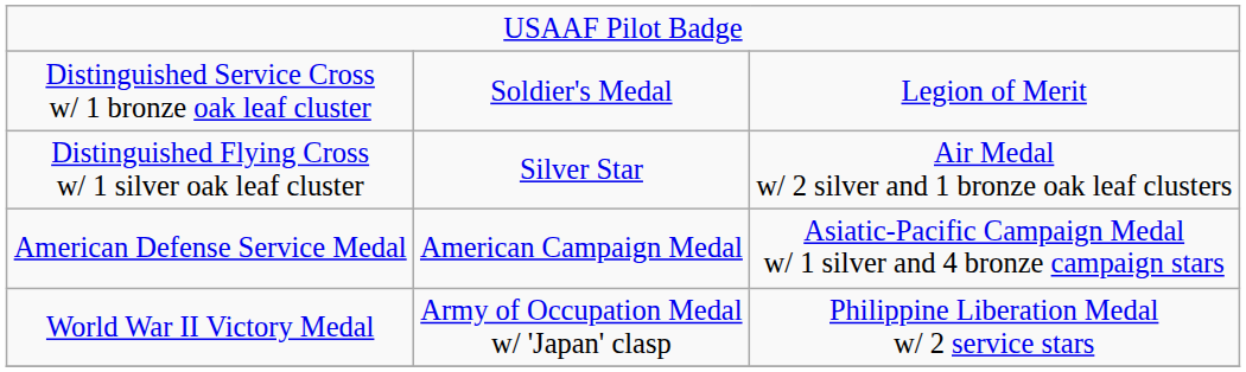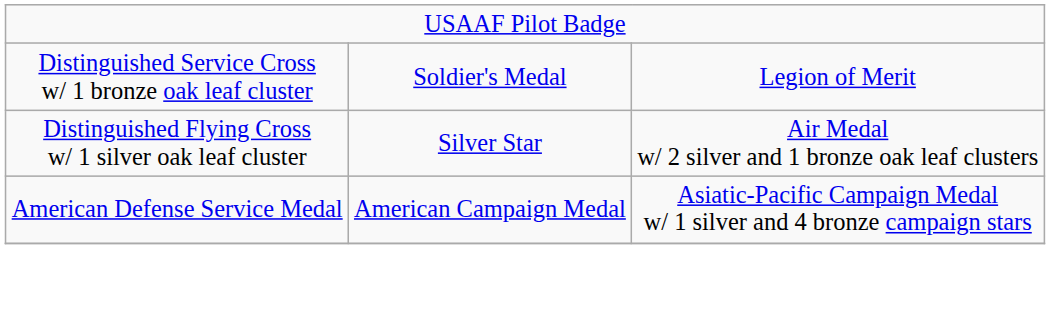 <table class="wikitable" style="margin:1em auto; text-align:center;">
 <tr>
 <td colspan="3"><a href='#'>USAAF Pilot Badge</a></td>
 </tr>
 <tr>
 <td><a href='#'>Distinguished Service Cross</a><br>w/ 1 bronze <a href='#'>oak leaf cluster</a></td>
 <td><a href='#'>Soldier's Medal</a></td>
 <td><a href='#'>Legion of Merit</a></td>
 </tr>
 <tr>
 <td><a href='#'>Distinguished Flying Cross</a><br>w/ 1 silver oak leaf cluster</td>
 <td><a href='#'>Silver Star</a></td>
 <td><a href='#'>Air Medal</a><br>w/ 2 silver and 1 bronze oak leaf clusters</td>
 </tr>
 <tr>
 <td><a href='#'>American Defense Service Medal</a></td>
 <td><a href='#'>American Campaign Medal</a></td>
 <td><a href='#'>Asiatic-Pacific Campaign Medal</a><br>w/ 1 silver and 4 bronze <a href='#'>campaign stars</a></td>
 </tr>
 <tr>
-<td><a href='#'>World War II Victory Medal</a></td>
-<td><a href='#'>Army of Occupation Medal</a><br>w/ 'Japan' clasp</td>
-<td><a href='#'>Philippine Liberation Medal</a><br>w/ 2 <a href='#'>service stars</a></td>
-</tr>
-<tr>
 </tr>
 </table>
